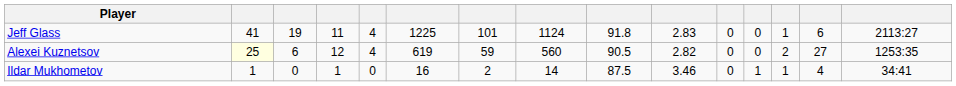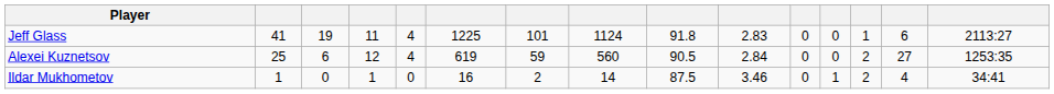 <table class="wikitable sortable" style="width:100%; text-align:center;">
 <tr align=center>
 <th>Player</th>
 <th></th>
 <th></th>
 <th></th>
 <th></th>
 <th></th>
 <th></th>
 <th></th>
 <th></th>
 <th></th>
 <th></th>
 <th></th>
 <th></th>
 <th></th>
 <th></th>
 </tr>
 <tr align=center>
 <td align=left><a href='#'>Jeff Glass</a></td>
 <td>41</td>
 <td>19</td>
 <td>11</td>
 <td>4</td>
 <td>1225</td>
 <td>101</td>
 <td>1124</td>
 <td>91.8</td>
 <td>2.83</td>
 <td>0</td>
 <td>0</td>
 <td>1</td>
 <td>6</td>
 <td>2113:27</td>
 </tr>
 <tr align=center>
 <td align=left><a href='#'>Alexei Kuznetsov</a></td>
-<td style="background: lightyellow;">25</td>
+<td>25</td>
 <td>6</td>
 <td>12</td>
 <td>4</td>
 <td>619</td>
 <td>59</td>
 <td>560</td>
 <td>90.5</td>
-<td>2.82</td>
+<td>2.84</td>
 <td>0</td>
 <td>0</td>
 <td>2</td>
 <td>27</td>
 <td>1253:35</td>
 </tr>
 <tr align=center>
 <td align=left><a href='#'>Ildar Mukhometov</a></td>
 <td>1</td>
 <td>0</td>
 <td>1</td>
 <td>0</td>
 <td>16</td>
 <td>2</td>
 <td>14</td>
 <td>87.5</td>
 <td>3.46</td>
 <td>0</td>
 <td>1</td>
-<td>1</td>
+<td>2</td>
 <td>4</td>
 <td>34:41</td>
 </tr>
 </table>
